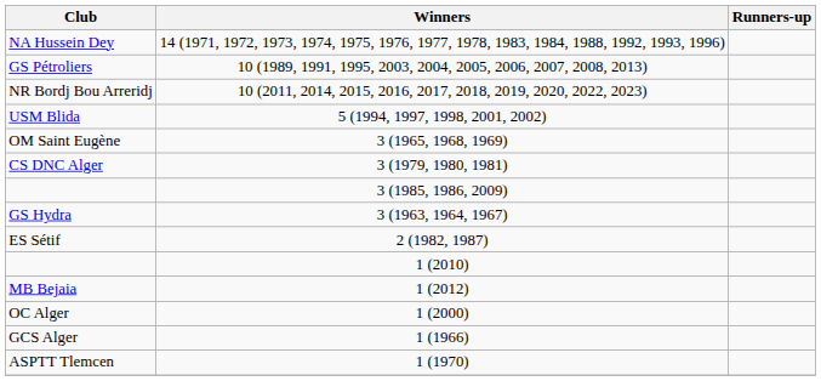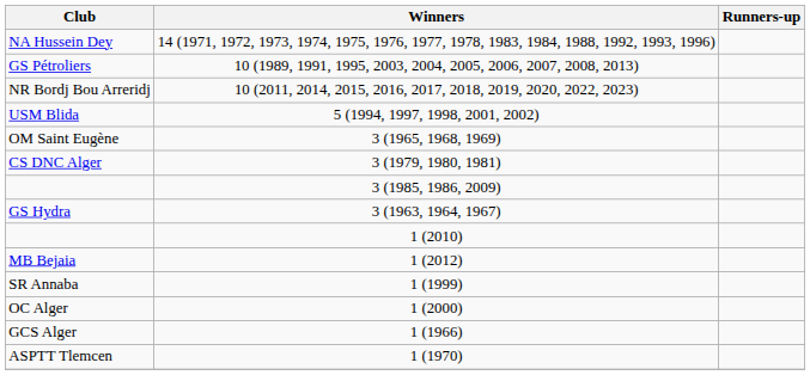 <table class="wikitable sortable">
 <tr>
 <th bgcolor=#9ACD32><span>Club</span></th>
 <th bgcolor=#9ACD32><span>Winners</span></th>
 <th bgcolor=#9ACD32><span>Runners-up</span></th>
 </tr>
 <tr>
 <td><a href='#'>NA Hussein Dey</a></td>
 <td align="center">14 (1971, 1972, 1973, 1974, 1975, 1976, 1977, 1978, 1983, 1984, 1988, 1992, 1993, 1996)</td>
 <td align="center"></td>
 </tr>
 <tr>
 <td><a href='#'>GS Pétroliers</a></td>
 <td align="center">10 (1989, 1991, 1995, 2003, 2004, 2005, 2006, 2007, 2008, 2013)</td>
 <td align="center"></td>
 </tr>
 <tr>
 <td>NR Bordj Bou Arreridj</td>
 <td align="center">10 (2011, 2014, 2015, 2016, 2017, 2018, 2019, 2020, 2022, 2023)</td>
 <td align="center"></td>
 </tr>
 <tr>
 <td><a href='#'>USM Blida</a></td>
 <td align="center">5 (1994, 1997, 1998, 2001, 2002)</td>
 <td align="center"></td>
 </tr>
 <tr>
 <td>OM Saint Eugène</td>
 <td align="center">3 (1965, 1968, 1969)</td>
 <td align="center"></td>
 </tr>
 <tr>
 <td><a href='#'>CS DNC Alger</a></td>
 <td align="center">3 (1979, 1980, 1981)</td>
 <td align="center"></td>
 </tr>
 <tr>
 <td></td>
 <td align="center">3 (1985, 1986, 2009)</td>
 <td align="center"></td>
 </tr>
 <tr>
 <td><a href='#'>GS Hydra</a></td>
 <td align="center">3 (1963, 1964, 1967)</td>
 <td align="center"></td>
 </tr>
 <tr>
-<td>ES Sétif</td>
-<td align="center">2 (1982, 1987)</td>
-<td align="center"></td>
-</tr>
-<tr>
 <td></td>
 <td align="center">1 (2010)</td>
 <td align="center"></td>
 </tr>
 <tr>
 <td><a href='#'>MB Bejaia</a></td>
 <td align="center">1 (2012)</td>
+<td align="center"></td>
+</tr>
+<tr>
+<td>SR Annaba</td>
+<td align="center">1 (1999)</td>
 <td align="center"></td>
 </tr>
 <tr>
 <td>OC Alger</td>
 <td align="center">1 (2000)</td>
 <td align="center"></td>
 </tr>
 <tr>
 <td>GCS Alger</td>
 <td align="center">1 (1966)</td>
 <td align="center"></td>
 </tr>
 <tr>
 <td>ASPTT Tlemcen</td>
 <td align="center">1 (1970)</td>
 <td align="center"></td>
 </tr>
 <tr>
 </tr>
 </table>
